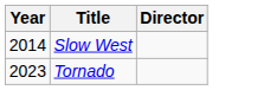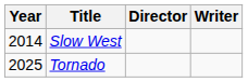 <table class="wikitable">
 <tr>
 <th>Year</th>
 <th>Title</th>
 <th>Director</th>
+<th>Writer</th>
 </tr>
 <tr>
 <td>2014</td>
 <td><em><a href='#'>Slow West</a></em></td>
 <td></td>
+<td></td>
 </tr>
 <tr>
-<td>2023</td>
+<td>2025</td>
 <td><em><a href='#'>Tornado</a></em></td>
+<td></td>
 <td></td>
 </tr>
 </table>
